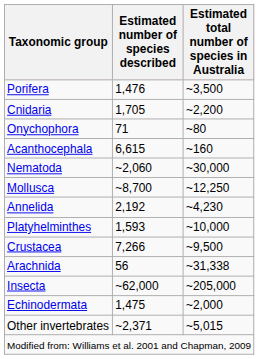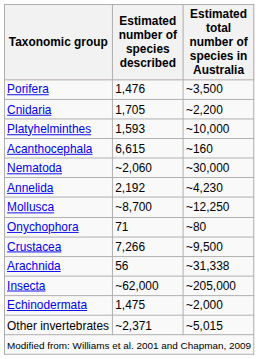 <table class="wikitable" style="margin:1em; font-size:80%; float:right;">
 <tr style="background:pink;">
 <th>Taxonomic group</th>
 <th width="70">Estimated number of species described</th>
 <th width="70">Estimated total number of species in Australia</th>
 </tr>
 <tr>
 <td><a href='#'>Porifera</a></td>
 <td>1,476</td>
 <td>~3,500</td>
 </tr>
 <tr>
 <td><a href='#'>Cnidaria</a></td>
 <td>1,705</td>
 <td>~2,200</td>
 </tr>
 <tr>
-<td><a href='#'>Onychophora</a></td>
-<td>71</td>
-<td>~80</td>
+<td><a href='#'>Platyhelminthes</a></td>
+<td>1,593</td>
+<td>~10,000</td>
 </tr>
 <tr>
 <td><a href='#'>Acanthocephala</a></td>
 <td>6,615</td>
 <td>~160</td>
 </tr>
 <tr>
 <td><a href='#'>Nematoda</a></td>
 <td>~2,060</td>
 <td>~30,000</td>
 </tr>
 <tr>
+<td><a href='#'>Annelida</a></td>
+<td>2,192</td>
+<td>~4,230</td>
+</tr>
+<tr>
 <td><a href='#'>Mollusca</a></td>
 <td>~8,700</td>
 <td>~12,250</td>
 </tr>
 <tr>
-<td><a href='#'>Annelida</a></td>
-<td>2,192</td>
-<td>~4,230</td>
-</tr>
-<tr>
-<td><a href='#'>Platyhelminthes</a></td>
-<td>1,593</td>
-<td>~10,000</td>
+<td><a href='#'>Onychophora</a></td>
+<td>71</td>
+<td>~80</td>
 </tr>
 <tr>
 <td><a href='#'>Crustacea</a></td>
 <td>7,266</td>
 <td>~9,500</td>
 </tr>
 <tr>
 <td><a href='#'>Arachnida</a></td>
 <td>56</td>
 <td>~31,338</td>
 </tr>
 <tr>
 <td><a href='#'>Insecta</a></td>
 <td>~62,000</td>
 <td>~205,000</td>
 </tr>
 <tr>
 <td><a href='#'>Echinodermata</a></td>
 <td>1,475</td>
 <td>~2,000</td>
 </tr>
 <tr>
 <td>Other invertebrates</td>
 <td>~2,371</td>
 <td>~5,015</td>
 </tr>
 <tr>
 <td colspan="3"><small>Modified from: Williams et al. 2001 and Chapman, 2009</small></td>
 </tr>
 </table>
